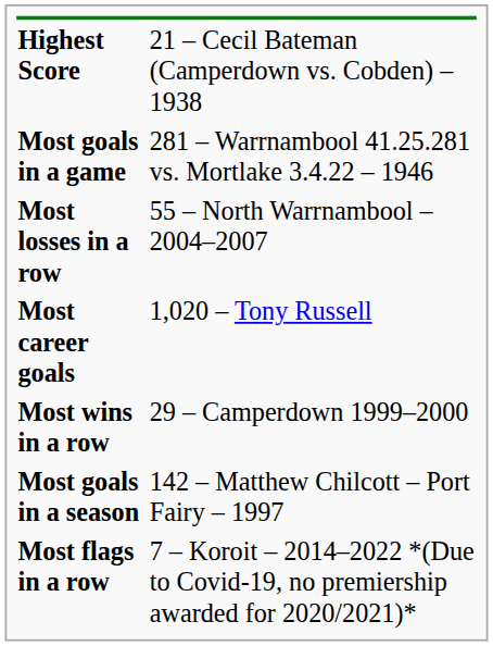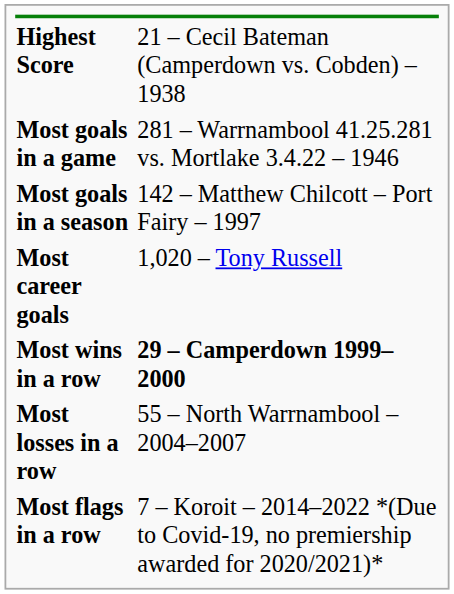 <table class="infobox" style="width:250px; font-size: 85%;">
 <tr>
 <th colspan="2" style="background:#068009; color:white"></th>
 </tr>
 <tr style="vertical-align: top;">
 <td><strong>Highest Score</strong></td>
 <td>21 – Cecil Bateman (Camperdown vs. Cobden) –1938</td>
 </tr>
 <tr>
 <td><strong>Most goals in a game</strong></td>
 <td>281 – Warrnambool 41.25.281 vs. Mortlake 3.4.22 – 1946</td>
 </tr>
 <tr>
-<td><strong>Most losses in a row</strong></td>
-<td>55 – North Warrnambool – 2004–2007</td>
+<td><strong>Most goals in a season</strong></td>
+<td>142 – Matthew Chilcott – Port Fairy – 1997</td>
 </tr>
 <tr>
 <td><strong>Most career goals</strong></td>
 <td>1,020 – <a href='#'>Tony Russell</a></td>
 </tr>
 <tr>
 <td><strong>Most wins in a row</strong></td>
-<td>29 – Camperdown 1999–2000</td>
+<td><strong>29 – Camperdown 1999–2000</strong></td>
 </tr>
 <tr>
-<td><strong>Most goals in a season</strong></td>
-<td>142 – Matthew Chilcott – Port Fairy – 1997</td>
+<td><strong>Most losses in a row</strong></td>
+<td>55 – North Warrnambool – 2004–2007</td>
 </tr>
 <tr>
 <td><strong>Most flags in a row</strong></td>
 <td>7 – Koroit – 2014–2022 *(Due to Covid-19, no premiership awarded for 2020/2021)*</td>
 </tr>
 </table>
